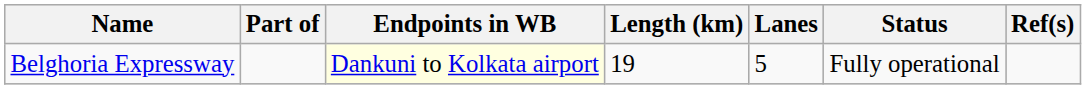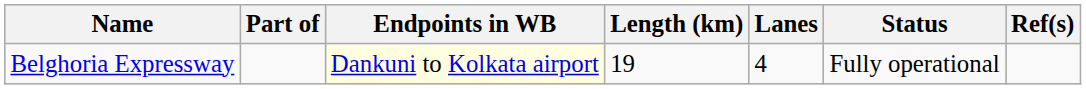 <table class="wikitable sortable collapsible static-row-numbers"">
 <tr>
 <th>Name</th>
 <th>Part of</th>
 <th>Endpoints in WB</th>
 <th data-sort-type="number">Length (km)</th>
 <th>Lanes</th>
 <th>Status</th>
 <th>Ref(s)</th>
 </tr>
 <tr>
 <td><a href='#'>Belghoria Expressway</a></td>
 <td> <br> </td>
 <td style="background: lightyellow;"><a href='#'>Dankuni</a> to <a href='#'>Kolkata airport</a></td>
 <td>19</td>
-<td>5</td>
+<td>4</td>
 <td>Fully operational</td>
 <td></td>
 </tr>
 </table>
